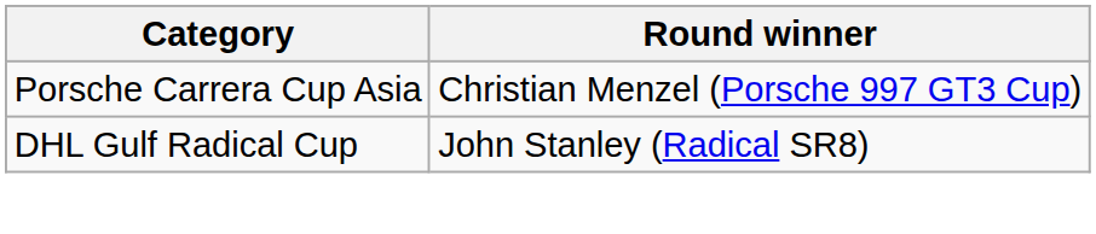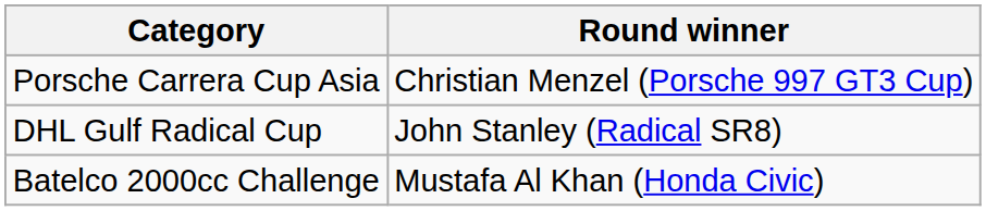 <table class="wikitable" style="font-size: 95%;">
 <tr>
 <th>Category</th>
 <th>Round winner</th>
 </tr>
 <tr>
 <td>Porsche Carrera Cup Asia</td>
 <td>Christian Menzel (<a href='#'>Porsche 997 GT3 Cup</a>)</td>
 </tr>
 <tr>
 <td>DHL Gulf Radical Cup</td>
 <td>John Stanley (<a href='#'>Radical</a> SR8)</td>
 </tr>
+<tr>
+<td>Batelco 2000cc Challenge</td>
+<td>Mustafa Al Khan (<a href='#'>Honda Civic</a>)</td>
+</tr>
 </table>
